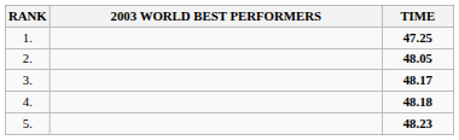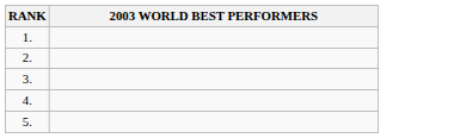 <table class="wikitable" style="border-collapse: collapse; font-size: 90%;">
 <tr>
 <th>RANK</th>
 <th align="center" style="width: 25em">2003 WORLD BEST PERFORMERS</th>
-<th align="center" style="width: 5em">TIME</th>
 </tr>
 <tr>
 <td align="center">1.</td>
 <td></td>
-<td align="center"><strong>47.25</strong></td>
 </tr>
 <tr>
 <td align="center">2.</td>
 <td></td>
-<td align="center"><strong>48.05</strong></td>
 </tr>
 <tr>
 <td align="center">3.</td>
 <td></td>
-<td align="center"><strong>48.17</strong></td>
 </tr>
 <tr>
 <td align="center">4.</td>
 <td></td>
-<td align="center"><strong>48.18</strong></td>
 </tr>
 <tr>
 <td align="center">5.</td>
 <td></td>
-<td align="center"><strong>48.23</strong></td>
 </tr>
 </table>
